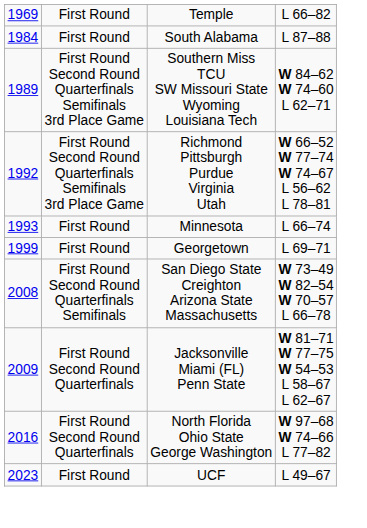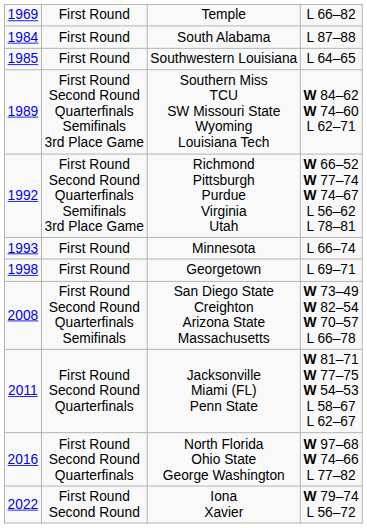 <table class="wikitable">
 <tr align="center">
 <td><a href='#'>1969</a></td>
 <td>First Round</td>
 <td>Temple</td>
 <td>L 66–82</td>
 </tr>
 <tr align="center">
 <td><a href='#'>1984</a></td>
 <td>First Round</td>
 <td>South Alabama</td>
 <td>L 87–88</td>
+</tr>
+<tr align="center">
+<td><a href='#'>1985</a></td>
+<td>First Round</td>
+<td>Southwestern Louisiana</td>
+<td>L 64–65</td>
 </tr>
 <tr align="center">
 <td><a href='#'>1989</a></td>
 <td>First Round<br>Second Round<br>Quarterfinals<br>Semifinals<br>3rd Place Game</td>
 <td>Southern Miss<br>TCU<br>SW Missouri State<br>Wyoming<br>Louisiana Tech</td>
 <td><strong>W</strong> 84–62<br><strong>W</strong> 74–60<br>L 62–71</td>
 </tr>
 <tr align="center">
 <td><a href='#'>1992</a></td>
 <td>First Round<br>Second Round<br>Quarterfinals<br>Semifinals<br>3rd Place Game</td>
 <td>Richmond<br>Pittsburgh<br>Purdue<br>Virginia<br>Utah</td>
 <td><strong>W</strong> 66–52<br><strong>W</strong> 77–74<br><strong>W</strong> 74–67<br>L 56–62<br>L 78–81</td>
 </tr>
 <tr align="center">
 <td><a href='#'>1993</a></td>
 <td>First Round</td>
 <td>Minnesota</td>
 <td>L 66–74</td>
 </tr>
 <tr align="center">
-<td><a href='#'>1999</a></td>
+<td><a href='#'>1998</a></td>
 <td>First Round</td>
 <td>Georgetown</td>
 <td>L 69–71</td>
 </tr>
 <tr align="center">
 <td><a href='#'>2008</a></td>
 <td>First Round<br>Second Round<br>Quarterfinals<br>Semifinals</td>
 <td>San Diego State<br>Creighton<br>Arizona State<br>Massachusetts</td>
 <td><strong>W</strong> 73–49<br><strong>W</strong> 82–54<br><strong>W</strong> 70–57<br>L 66–78</td>
 </tr>
 <tr align="center">
-<td><a href='#'>2009</a></td>
+<td><a href='#'>2011</a></td>
 <td>First Round<br>Second Round<br>Quarterfinals</td>
 <td>Jacksonville<br>Miami (FL)<br>Penn State</td>
 <td><strong>W</strong> 81–71<br><strong>W</strong> 77–75<br><strong>W</strong> 54–53<br>L 58–67<br>L 62–67</td>
 </tr>
 <tr align="center">
 <td><a href='#'>2016</a></td>
 <td>First Round<br>Second Round<br>Quarterfinals</td>
 <td>North Florida<br>Ohio State<br>George Washington</td>
 <td><strong>W</strong> 97–68<br><strong>W</strong> 74–66<br>L 77–82</td>
 </tr>
 <tr align="center">
-<td><a href='#'>2023</a></td>
-<td>First Round</td>
-<td>UCF</td>
-<td>L 49–67</td>
+<td><a href='#'>2022</a></td>
+<td>First Round<br>Second Round</td>
+<td>Iona<br>Xavier</td>
+<td><strong>W</strong> 79–74<br>L 56–72</td>
 </tr>
 </table>
